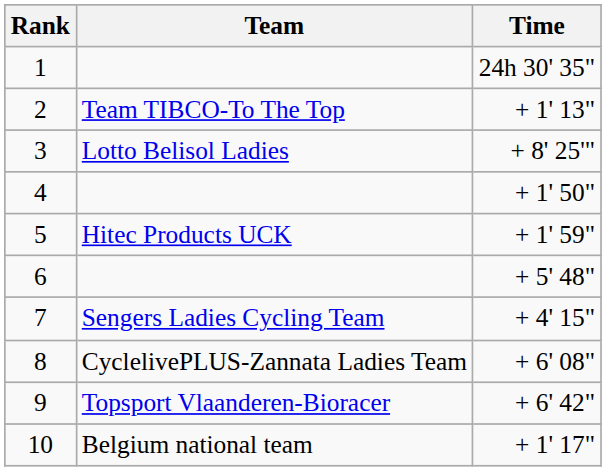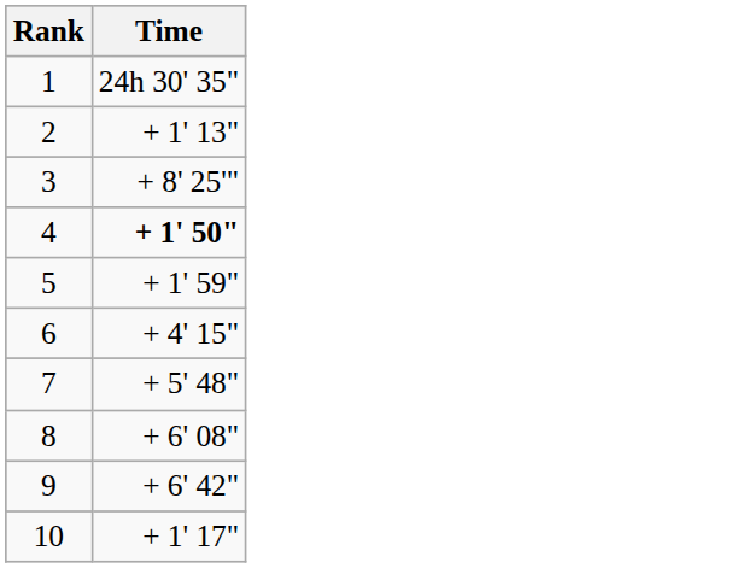 <table class=wikitable style="font-size:95%">
 <tr>
 <th>Rank</th>
-<th>Team</th>
 <th>Time</th>
 </tr>
 <tr>
 <td align="center">1</td>
-<td></td>
 <td align="right">24h 30' 35"</td>
 </tr>
 <tr>
 <td align="center">2</td>
-<td><a href='#'>Team TIBCO-To The Top</a></td>
 <td align="right">+ 1' 13"</td>
 </tr>
 <tr>
 <td align="center">3</td>
-<td><a href='#'>Lotto Belisol Ladies</a></td>
 <td align="right">+ 8' 25'"</td>
 </tr>
 <tr>
 <td align="center">4</td>
-<td></td>
-<td align="right">+ 1' 50"</td>
+<td align="right"><strong>+ 1' 50"</strong></td>
 </tr>
 <tr>
 <td align="center">5</td>
-<td><a href='#'>Hitec Products UCK</a></td>
 <td align="right">+ 1' 59"</td>
 </tr>
 <tr>
 <td align="center">6</td>
-<td></td>
+<td align="right">+ 4' 15"</td>
+</tr>
+<tr>
+<td align="center">7</td>
 <td align="right">+ 5' 48"</td>
 </tr>
 <tr>
-<td align="center">7</td>
-<td><a href='#'>Sengers Ladies Cycling Team</a></td>
-<td align="right">+ 4' 15"</td>
-</tr>
-<tr>
 <td align="center">8</td>
-<td>CyclelivePLUS-Zannata Ladies Team</td>
 <td align="right">+ 6' 08"</td>
 </tr>
 <tr>
 <td align="center">9</td>
-<td><a href='#'>Topsport Vlaanderen-Bioracer</a></td>
 <td align="right">+ 6' 42"</td>
 </tr>
 <tr>
 <td align="center">10</td>
-<td>Belgium national team</td>
 <td align="right">+ 1' 17"</td>
 </tr>
 </table>
